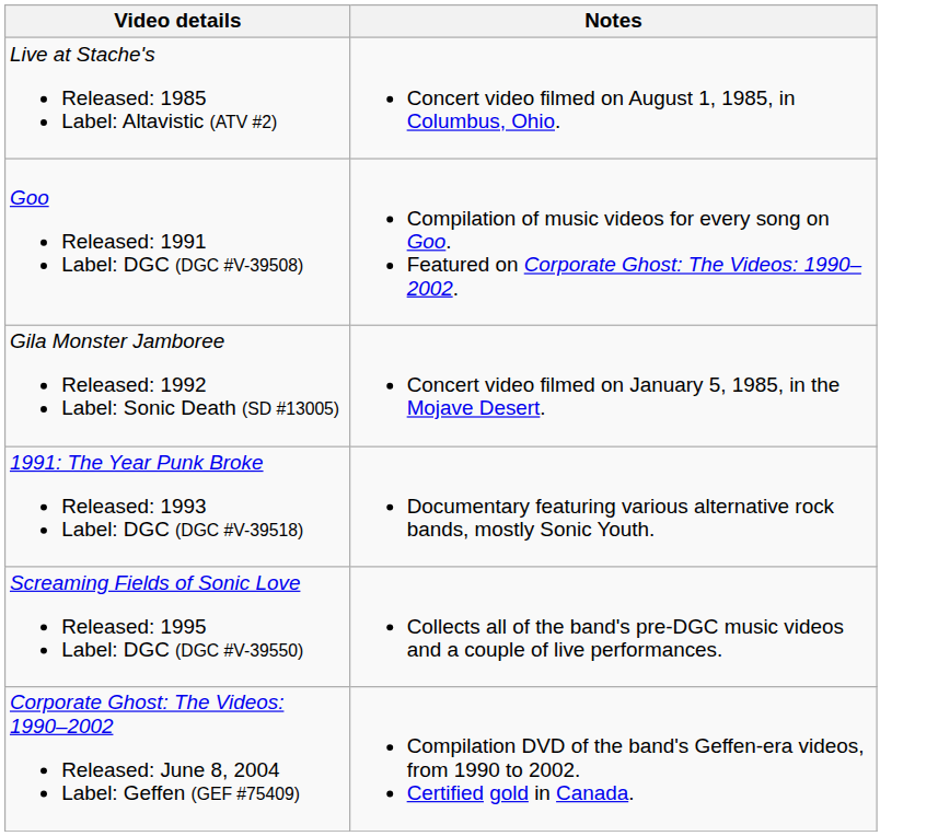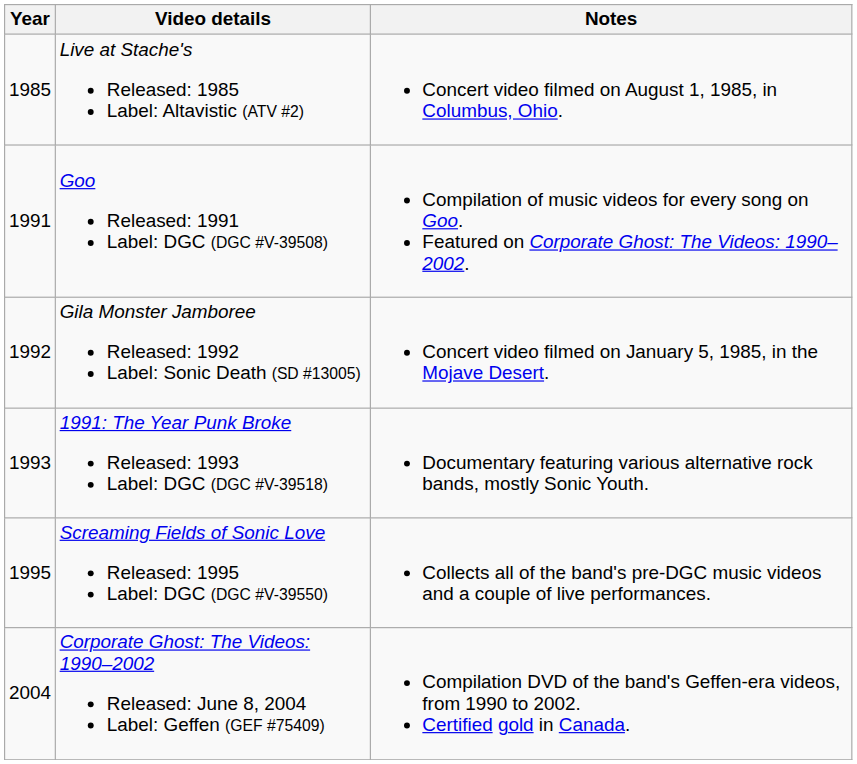 <table class="wikitable">
 <tr>
+<th width="33">Year</th>
 <th width="260">Video details</th>
 <th width="400">Notes</th>
 </tr>
 <tr>
+<td align="center">1985</td>
 <td><em>Live at Stache's</em><br><ul><li>Released: 1985</li><li>Label: Altavistic <small>(ATV #2)</small></li></ul></td>
 <td><br><ul><li>Concert video filmed on August 1, 1985, in <a href='#'>Columbus, Ohio</a>.</li></ul></td>
 </tr>
 <tr>
+<td align="center">1991</td>
 <td><em><a href='#'>Goo</a></em><br><ul><li>Released: 1991</li><li>Label: DGC <small>(DGC #V-39508)</small></li></ul></td>
 <td><br><ul><li>Compilation of music videos for every song on <em><a href='#'>Goo</a></em>.</li><li>Featured on <em><a href='#'>Corporate Ghost: The Videos: 1990–2002</a></em>.</li></ul></td>
 </tr>
 <tr>
+<td align="center">1992</td>
 <td><em>Gila Monster Jamboree</em><br><ul><li>Released: 1992</li><li>Label: Sonic Death <small>(SD #13005)</small></li></ul></td>
 <td><br><ul><li>Concert video filmed on January 5, 1985, in the <a href='#'>Mojave Desert</a>.</li></ul></td>
 </tr>
 <tr>
+<td align="center">1993</td>
 <td><em><a href='#'>1991: The Year Punk Broke</a></em><br><ul><li>Released: 1993</li><li>Label: DGC <small>(DGC #V-39518)</small></li></ul></td>
 <td><br><ul><li>Documentary featuring various alternative rock bands, mostly Sonic Youth.</li></ul></td>
 </tr>
 <tr>
+<td align="center">1995</td>
 <td><em><a href='#'>Screaming Fields of Sonic Love</a></em><br><ul><li>Released: 1995</li><li>Label: DGC <small>(DGC #V-39550)</small></li></ul></td>
 <td><br><ul><li>Collects all of the band's pre-DGC music videos and a couple of live performances.</li></ul></td>
 </tr>
 <tr>
+<td align="center">2004</td>
 <td><em><a href='#'>Corporate Ghost: The Videos: 1990–2002</a></em><br><ul><li>Released: June 8, 2004</li><li>Label: Geffen <small>(GEF #75409)</small></li></ul></td>
 <td><br><ul><li>Compilation DVD of the band's Geffen-era videos, from 1990 to 2002.</li><li><a href='#'>Certified</a> <a href='#'>gold</a> in <a href='#'>Canada</a>.</li></ul></td>
 </tr>
 </table>
